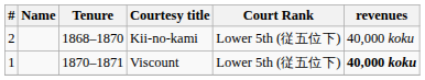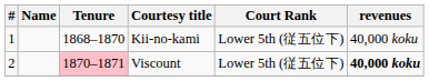 <table class=wikitable>
 <tr>
 <th>#</th>
 <th>Name</th>
 <th>Tenure</th>
 <th>Courtesy title</th>
 <th>Court Rank</th>
 <th>revenues</th>
 </tr>
 <tr>
-<td>2</td>
+<td>1</td>
 <td></td>
 <td>1868–1870</td>
 <td>Kii-no-kami</td>
 <td>Lower 5th (従五位下)</td>
 <td>40,000 <em>koku</em></td>
 </tr>
 <tr>
-<td>1</td>
+<td>2</td>
 <td></td>
-<td>1870–1871</td>
+<td style="background: pink;">1870–1871</td>
 <td>Viscount</td>
 <td>Lower 5th (従五位下)</td>
 <td><strong>40,000 <em>koku</em></strong></td>
 </tr>
 <tr>
 </tr>
 </table>
